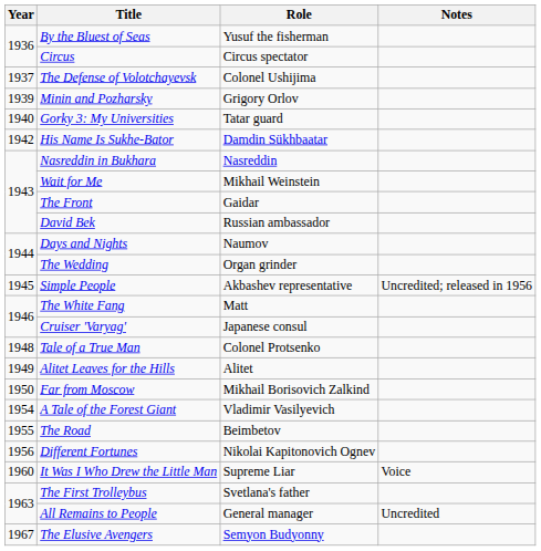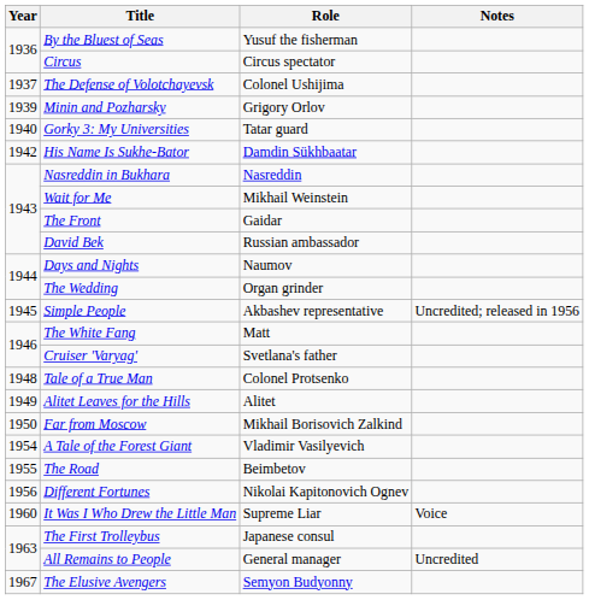 <table class="wikitable sortable">
 <tr>
 <th>Year</th>
 <th>Title</th>
 <th>Role</th>
 <th class="unsortable">Notes</th>
 </tr>
 <tr>
 <td rowspan=2>1936</td>
 <td><em><a href='#'>By the Bluest of Seas</a></em></td>
 <td>Yusuf the fisherman</td>
 <td></td>
 </tr>
 <tr>
 <td><em><a href='#'>Circus</a></em></td>
 <td>Circus spectator</td>
 <td></td>
 </tr>
 <tr>
 <td>1937</td>
 <td><em><a href='#'>The Defense of Volotchayevsk</a></em></td>
 <td>Colonel Ushijima</td>
 <td></td>
 </tr>
 <tr>
 <td>1939</td>
 <td><em><a href='#'>Minin and Pozharsky</a></em></td>
 <td>Grigory Orlov</td>
 <td></td>
 </tr>
 <tr>
 <td>1940</td>
 <td><em><a href='#'>Gorky 3: My Universities</a></em></td>
 <td>Tatar guard</td>
 <td></td>
 </tr>
 <tr>
 <td>1942</td>
 <td><em><a href='#'>His Name Is Sukhe-Bator</a></em></td>
 <td><a href='#'>Damdin Sükhbaatar</a></td>
 <td></td>
 </tr>
 <tr>
 <td rowspan="4">1943</td>
 <td><em><a href='#'>Nasreddin in Bukhara</a></em></td>
 <td><a href='#'>Nasreddin</a></td>
 <td></td>
 </tr>
 <tr>
 <td><em><a href='#'>Wait for Me</a></em></td>
 <td>Mikhail Weinstein</td>
 <td></td>
 </tr>
 <tr>
 <td><em><a href='#'>The Front</a></em></td>
 <td>Gaidar</td>
 <td></td>
 </tr>
 <tr>
 <td><em><a href='#'>David Bek</a></em></td>
 <td>Russian ambassador</td>
 <td></td>
 </tr>
 <tr>
 <td rowspan="2">1944</td>
 <td><em><a href='#'>Days and Nights</a></em></td>
 <td>Naumov</td>
 <td></td>
 </tr>
 <tr>
 <td><em><a href='#'>The Wedding</a></em></td>
 <td>Organ grinder</td>
 <td></td>
 </tr>
 <tr>
 <td>1945</td>
 <td><em><a href='#'>Simple People</a></em></td>
 <td>Akbashev representative</td>
 <td>Uncredited; released in 1956</td>
 </tr>
 <tr>
 <td rowspan="2">1946</td>
 <td><em><a href='#'>The White Fang</a></em></td>
 <td>Matt</td>
 <td></td>
 </tr>
 <tr>
 <td><em><a href='#'>Cruiser 'Varyag'</a></em></td>
-<td>Japanese consul</td>
+<td>Svetlana's father</td>
 <td></td>
 </tr>
 <tr>
 <td>1948</td>
 <td><em><a href='#'>Tale of a True Man</a></em></td>
 <td>Colonel Protsenko</td>
 <td></td>
 </tr>
 <tr>
 <td>1949</td>
 <td><em><a href='#'>Alitet Leaves for the Hills</a></em></td>
 <td>Alitet</td>
 <td></td>
 </tr>
 <tr>
 <td>1950</td>
 <td><em><a href='#'>Far from Moscow</a></em></td>
 <td>Mikhail Borisovich Zalkind</td>
 <td></td>
 </tr>
 <tr>
 <td>1954</td>
 <td><em><a href='#'>A Tale of the Forest Giant</a></em></td>
 <td>Vladimir Vasilyevich</td>
 <td></td>
 </tr>
 <tr>
 <td>1955</td>
 <td><em><a href='#'>The Road</a></em></td>
 <td>Beimbetov</td>
 <td></td>
 </tr>
 <tr>
 <td>1956</td>
 <td><em><a href='#'>Different Fortunes</a></em></td>
 <td>Nikolai Kapitonovich Ognev</td>
 <td></td>
 </tr>
 <tr>
 <td>1960</td>
 <td><em><a href='#'>It Was I Who Drew the Little Man</a></em></td>
 <td>Supreme Liar</td>
 <td>Voice</td>
 </tr>
 <tr>
 <td rowspan="2">1963</td>
 <td><em><a href='#'>The First Trolleybus</a></em></td>
-<td>Svetlana's father</td>
+<td>Japanese consul</td>
 <td></td>
 </tr>
 <tr>
 <td><em><a href='#'>All Remains to People</a></em></td>
 <td>General manager</td>
 <td>Uncredited</td>
 </tr>
 <tr>
 <td>1967</td>
 <td><em><a href='#'>The Elusive Avengers</a></em></td>
 <td><a href='#'>Semyon Budyonny</a></td>
 <td></td>
 </tr>
 </table>
